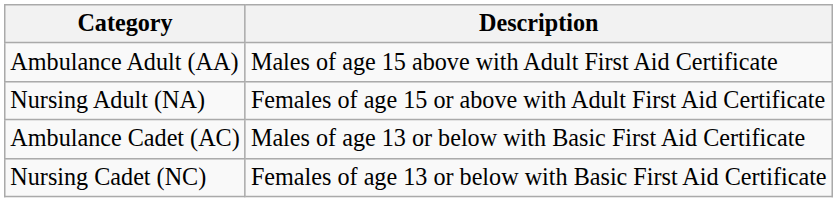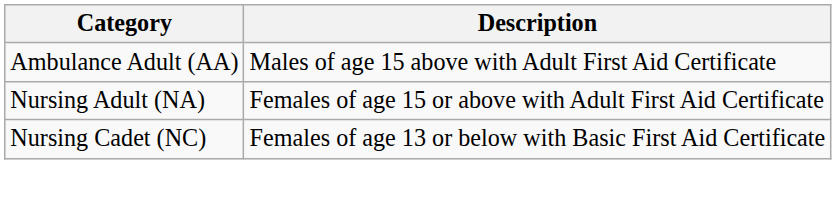 <table class="wikitable">
 <tr>
 <th>Category</th>
 <th>Description</th>
 </tr>
 <tr>
 <td>Ambulance Adult (AA)</td>
 <td>Males of age 15 above with Adult First Aid Certificate</td>
 </tr>
 <tr>
 <td>Nursing Adult (NA)</td>
 <td>Females of age 15 or above with Adult First Aid Certificate</td>
 </tr>
 <tr>
-<td>Ambulance Cadet (AC)</td>
-<td>Males of age 13 or below with Basic First Aid Certificate</td>
-</tr>
-<tr>
 <td>Nursing Cadet (NC)</td>
 <td>Females of age 13 or below with Basic First Aid Certificate</td>
 </tr>
 </table>
